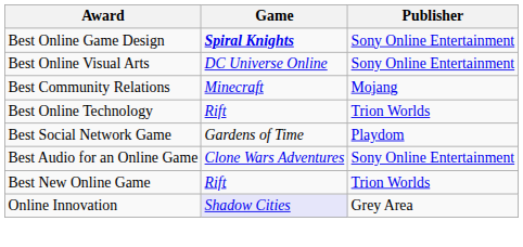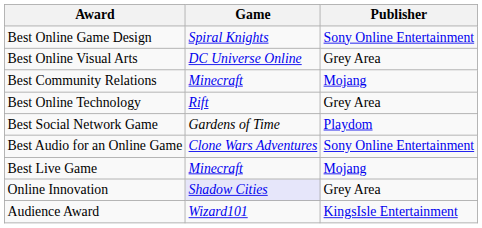 <table class="wikitable">
 <tr>
 <th>Award</th>
 <th>Game</th>
 <th>Publisher</th>
 </tr>
 <tr>
 <td>Best Online Game Design</td>
-<td><strong><em><a href='#'>Spiral Knights</a></em></strong></td>
+<td><em><a href='#'>Spiral Knights</a></em></td>
 <td><a href='#'>Sony Online Entertainment</a></td>
 </tr>
 <tr>
 <td>Best Online Visual Arts</td>
 <td><em><a href='#'>DC Universe Online</a></em></td>
-<td><a href='#'>Sony Online Entertainment</a></td>
+<td>Grey Area</td>
 </tr>
 <tr>
 <td>Best Community Relations</td>
 <td><em><a href='#'>Minecraft</a></em></td>
 <td><a href='#'>Mojang</a></td>
 </tr>
 <tr>
 <td>Best Online Technology</td>
 <td><em><a href='#'>Rift</a></em></td>
-<td><a href='#'>Trion Worlds</a></td>
+<td>Grey Area</td>
 </tr>
 <tr>
 <td>Best Social Network Game</td>
 <td><em>Gardens of Time</em></td>
 <td><a href='#'>Playdom</a></td>
 </tr>
 <tr>
 <td>Best Audio for an Online Game</td>
 <td><em><a href='#'>Clone Wars Adventures</a></em></td>
 <td><a href='#'>Sony Online Entertainment</a></td>
 </tr>
 <tr>
-<td>Best New Online Game</td>
-<td><em><a href='#'>Rift</a></em></td>
-<td><a href='#'>Trion Worlds</a></td>
+<td>Best Live Game</td>
+<td><em><a href='#'>Minecraft</a></em></td>
+<td><a href='#'>Mojang</a></td>
 </tr>
 <tr>
 <td>Online Innovation</td>
 <td style="background: lavender;"><em><a href='#'>Shadow Cities</a></em></td>
 <td>Grey Area</td>
 </tr>
+<tr>
+<td>Audience Award</td>
+<td><em><a href='#'>Wizard101</a></em></td>
+<td><a href='#'>KingsIsle Entertainment</a></td>
+</tr>
 </table>
